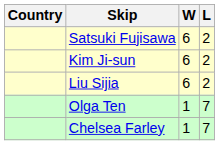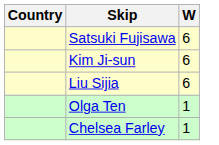 <table class=wikitable>
 <tr>
 <th>Country</th>
 <th>Skip</th>
 <th>W</th>
-<th>L</th>
 </tr>
 <tr bgcolor=#ffffcc>
 <td></td>
 <td><a href='#'>Satsuki Fujisawa</a></td>
 <td>6</td>
-<td>2</td>
 </tr>
 <tr bgcolor=#ffffcc>
 <td></td>
 <td><a href='#'>Kim Ji-sun</a></td>
 <td>6</td>
-<td>2</td>
 </tr>
 <tr bgcolor=#ffffcc>
 <td></td>
 <td><a href='#'>Liu Sijia</a></td>
 <td>6</td>
-<td>2</td>
 </tr>
 <tr bgcolor=#ccffcc>
 <td></td>
 <td><a href='#'>Olga Ten</a></td>
 <td>1</td>
-<td>7</td>
 </tr>
 <tr bgcolor=#ccffcc>
 <td></td>
 <td><a href='#'>Chelsea Farley</a></td>
 <td>1</td>
-<td>7</td>
 </tr>
 </table>
